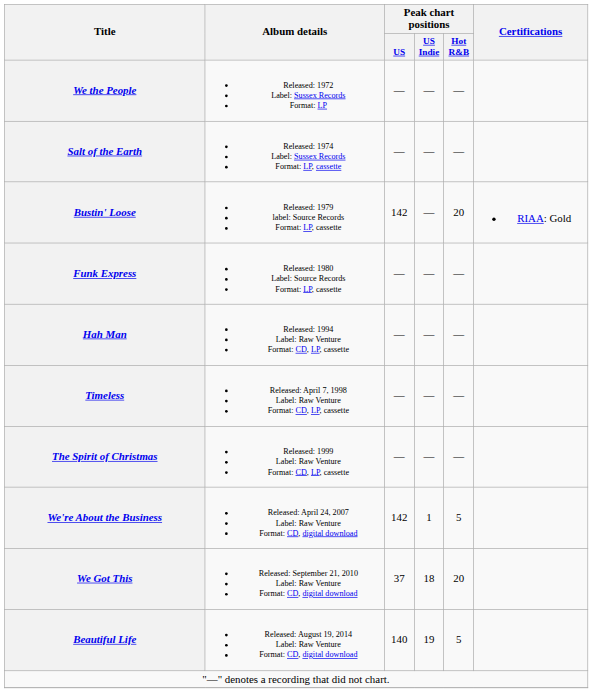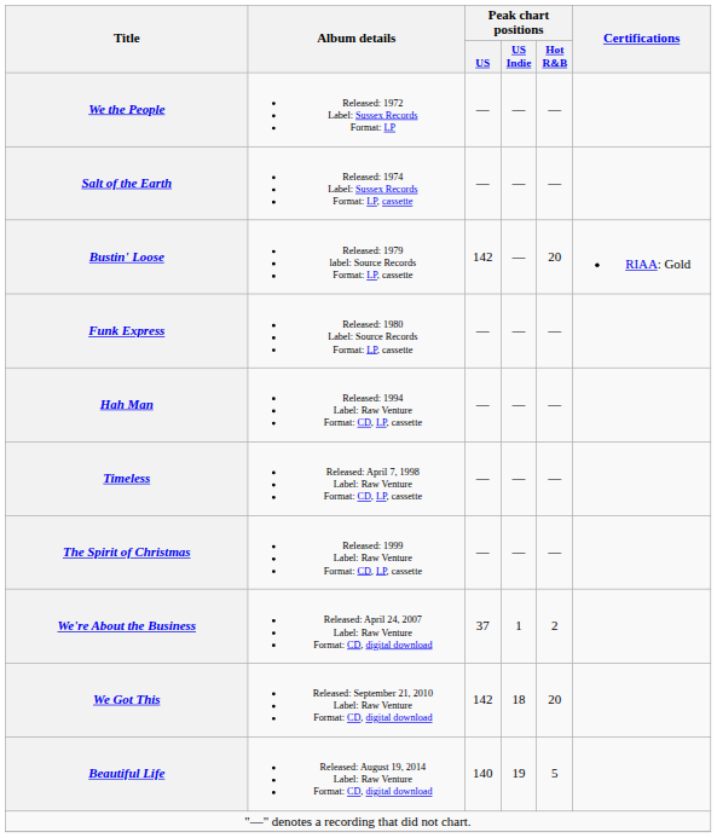 <table class="wikitable plainrowheaders" style="text-align:center;" border="1">
 <tr>
 <th scope="col" rowspan="2" style="width:18em;">Title</th>
 <th scope="col" rowspan="2" style="width:16em;">Album details</th>
 <th scope="col" colspan="3">Peak chart positions</th>
 <th scope="col" rowspan="2" style="width:10em;"><a href='#'>Certifications</a><br></th>
 </tr>
 <tr>
 <th scope="col" style="width:2.75em;font-size:85%;"><br><a href='#'>US</a><br></th>
 <th scope="col" style="width:2.75em;font-size:85%;"><a href='#'>US Indie</a><br></th>
 <th scope="col" style="width:2.75em;font-size:85%;"><a href='#'>Hot R&B</a><br></th>
 </tr>
 <tr>
 <th scope="row"><em><a href='#'>We the People</a></em><br></th>
 <td style="font-size:12px;"><br><ul><li>Released: 1972 </li><li>Label: <a href='#'>Sussex Records</a></li><li>Format: <a href='#'>LP</a></li></ul></td>
 <td>—</td>
 <td>—</td>
 <td>—</td>
 <td></td>
 </tr>
 <tr>
 <th scope="row"><em><a href='#'>Salt of the Earth</a></em><br></th>
 <td style="font-size:12px;"><br><ul><li>Released: 1974 </li><li>Label: <a href='#'>Sussex Records</a></li><li>Format: <a href='#'>LP</a>, <a href='#'>cassette</a></li></ul></td>
 <td>—</td>
 <td>—</td>
 <td>—</td>
 <td></td>
 </tr>
 <tr>
 <th scope="row"><em><a href='#'>Bustin' Loose</a></em><br></th>
 <td style="font-size:12px;"><br><ul><li>Released: 1979 </li><li>label: Source Records</li><li>Format: <a href='#'>LP</a>, cassette</li></ul></td>
 <td>142</td>
 <td>—</td>
 <td>20</td>
 <td><br><ul><li><a href='#'>RIAA</a>: Gold</li></ul></td>
 </tr>
 <tr>
 <th scope="row"><em><a href='#'>Funk Express</a></em><br></th>
 <td style="font-size:12px;"><br><ul><li>Released: 1980 </li><li>Label: Source Records</li><li>Format: <a href='#'>LP</a>, cassette</li></ul></td>
 <td>—</td>
 <td>—</td>
 <td>—</td>
 <td></td>
 </tr>
 <tr>
 <th scope="row"><em><a href='#'>Hah Man</a></em></th>
 <td style="font-size:12px;"><br><ul><li>Released: 1994 </li><li>Label: Raw Venture</li><li>Format: <a href='#'>CD</a>, <a href='#'>LP</a>, cassette</li></ul></td>
 <td>—</td>
 <td>—</td>
 <td>—</td>
 <td></td>
 </tr>
 <tr>
 <th scope="row"><em><a href='#'>Timeless</a></em><br></th>
 <td style="font-size:12px;"><br><ul><li>Released: April 7, 1998 </li><li>Label: Raw Venture</li><li>Format: <a href='#'>CD</a>, <a href='#'>LP</a>, cassette</li></ul></td>
 <td>—</td>
 <td>—</td>
 <td>—</td>
 <td></td>
 </tr>
 <tr>
 <th scope="row"><em><a href='#'>The Spirit of Christmas</a></em></th>
 <td style="font-size:12px;"><br><ul><li>Released: 1999 </li><li>Label: Raw Venture</li><li>Format: <a href='#'>CD</a>, <a href='#'>LP</a>, cassette</li></ul></td>
 <td>—</td>
 <td>—</td>
 <td>—</td>
 <td></td>
 </tr>
 <tr>
 <th scope="row"><em><a href='#'>We're About the Business</a></em></th>
 <td style="font-size:12px;"><br><ul><li>Released: April 24, 2007 </li><li>Label: Raw Venture</li><li>Format: <a href='#'>CD</a>, <a href='#'>digital download</a></li></ul></td>
-<td>142</td>
+<td>37</td>
 <td>1</td>
-<td>5</td>
+<td>2</td>
 <td></td>
 </tr>
 <tr>
 <th scope="row"><em><a href='#'>We Got This</a></em></th>
 <td style="font-size:12px;"><br><ul><li>Released: September 21, 2010 </li><li>Label: Raw Venture</li><li>Format: <a href='#'>CD</a>, <a href='#'>digital download</a></li></ul></td>
-<td>37</td>
+<td>142</td>
 <td>18</td>
 <td>20</td>
 <td></td>
 </tr>
 <tr>
 <th scope="row"><em><a href='#'>Beautiful Life</a></em></th>
 <td style="font-size:12px;"><br><ul><li>Released: August 19, 2014 </li><li>Label: Raw Venture</li><li>Format: <a href='#'>CD</a>, <a href='#'>digital download</a></li></ul></td>
 <td>140</td>
 <td>19</td>
 <td>5</td>
 <td></td>
 </tr>
 <tr>
 <td colspan="14">"—" denotes a recording that did not chart.</td>
 </tr>
 <tr>
 </tr>
 </table>
